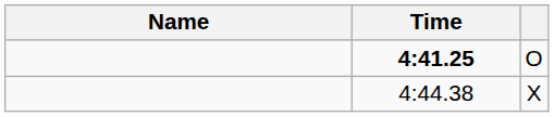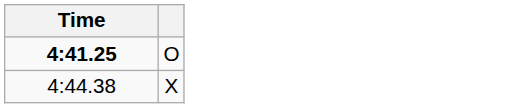 <table class="wikitable" style="text-align:center;">
 <tr>
-<th style="width:15em">Name</th>
 <th style="width:7em">Time</th>
 <th></th>
 </tr>
 <tr>
-<td align=left></td>
 <td><strong>4:41.25</strong></td>
 <td>O</td>
 </tr>
 <tr>
-<td align=left></td>
 <td>4:44.38</td>
 <td>X</td>
 </tr>
 </table>
